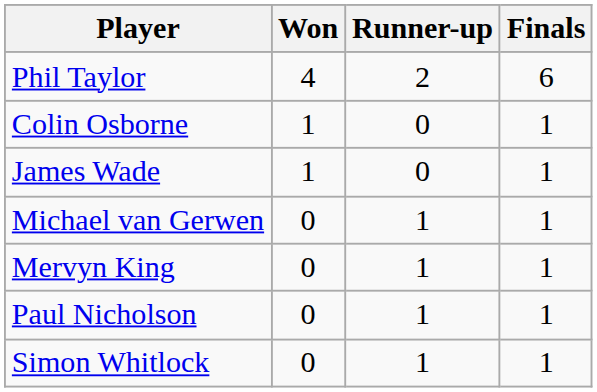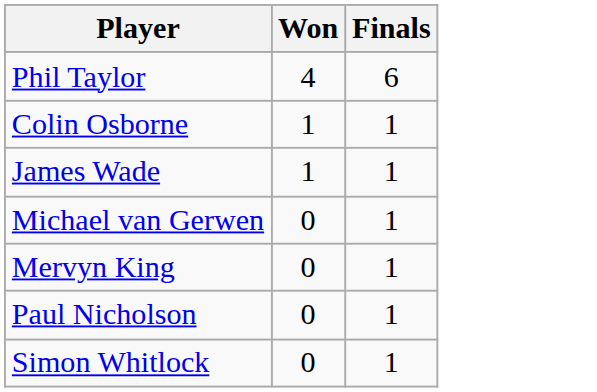 <table class="wikitable sortable">
 <tr>
 <th>Player</th>
 <th>Won</th>
-<th>Runner-up</th>
 <th>Finals</th>
 </tr>
 <tr>
 <td> <a href='#'>Phil Taylor</a></td>
 <td align=center>4</td>
-<td align=center>2</td>
 <td align=center>6</td>
 </tr>
 <tr>
 <td> <a href='#'>Colin Osborne</a></td>
 <td align=center>1</td>
-<td align=center>0</td>
 <td align=center>1</td>
 </tr>
 <tr>
 <td> <a href='#'>James Wade</a></td>
 <td align=center>1</td>
-<td align=center>0</td>
 <td align=center>1</td>
 </tr>
 <tr>
 <td> <a href='#'>Michael van Gerwen</a></td>
 <td align=center>0</td>
 <td align=center>1</td>
-<td align=center>1</td>
 </tr>
 <tr>
 <td> <a href='#'>Mervyn King</a></td>
 <td align=center>0</td>
-<td align=center>1</td>
 <td align=center>1</td>
 </tr>
 <tr>
 <td> <a href='#'>Paul Nicholson</a></td>
 <td align=center>0</td>
 <td align=center>1</td>
-<td align=center>1</td>
 </tr>
 <tr>
 <td> <a href='#'>Simon Whitlock</a></td>
 <td align=center>0</td>
 <td align=center>1</td>
-<td align=center>1</td>
 </tr>
 </table>
